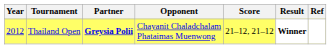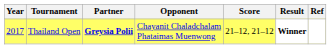 <table class="sortable wikitable" style="font-size: 90%">
 <tr>
 <th>Year</th>
 <th>Tournament</th>
 <th>Partner</th>
 <th>Opponent</th>
 <th>Score</th>
 <th>Result</th>
 <th>Ref</th>
 </tr>
 <tr style="background:#FFFF67">
-<td align="center"><a href='#'>2012</a></td>
+<td align="center"><a href='#'>2017</a></td>
 <td align="left"><a href='#'>Thailand Open</a></td>
 <td align="left"><strong> <a href='#'>Greysia Polii</a></strong></td>
 <td align="left"> <a href='#'>Chayanit Chaladchalam</a><br> <a href='#'>Phataimas Muenwong</a></td>
 <td align="left">21–12, 21–12</td>
 <td style="text-align: left; background:white"> <strong>Winner</strong></td>
 <td style="text-align:center; background:white"></td>
 </tr>
 </table>
